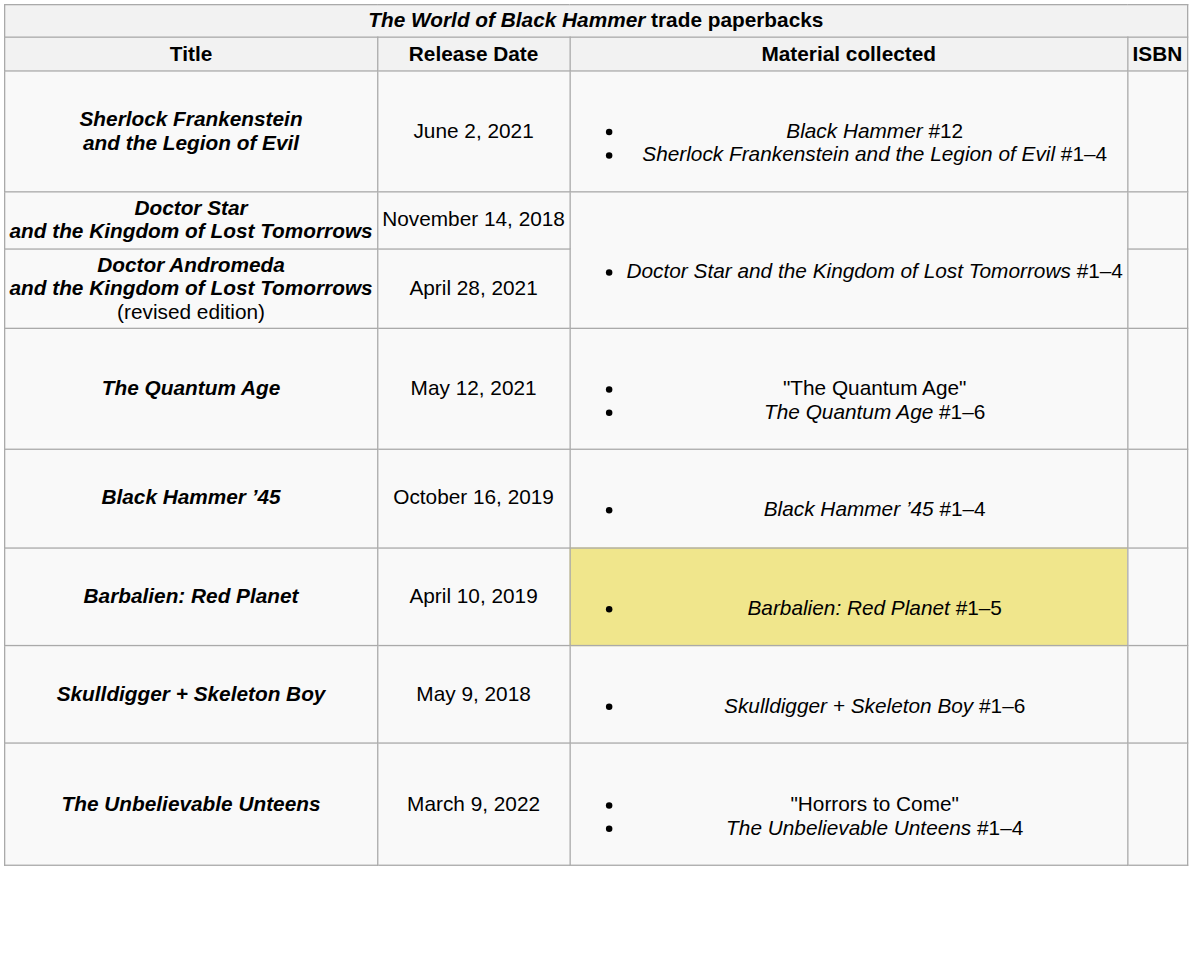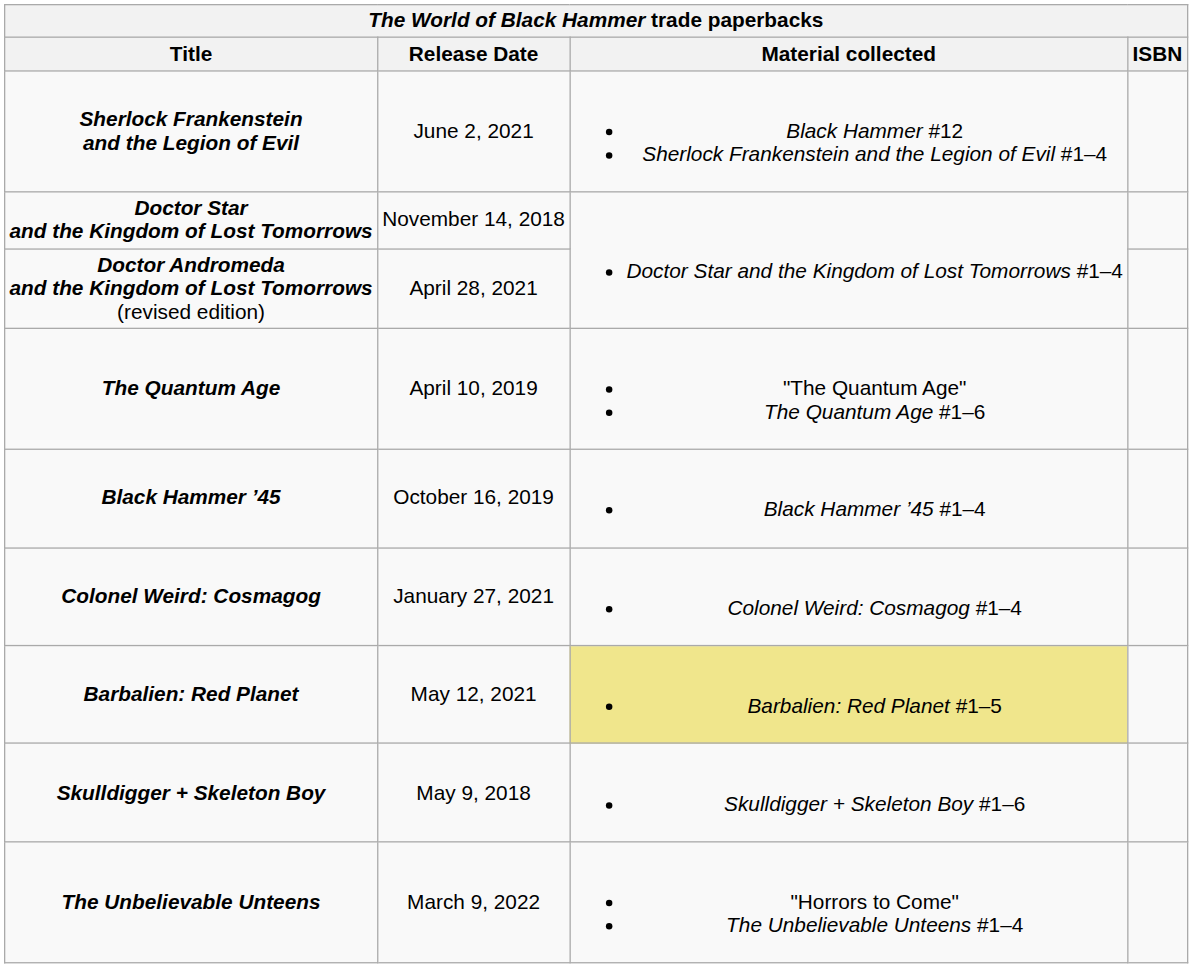 <table class="wikitable mw-collapsible mw-collapsed" style="text-align: center">
 <tr>
 <th colspan=4><em>The World of Black Hammer</em> trade paperbacks</th>
 </tr>
 <tr>
 <th>Title</th>
 <th>Release Date</th>
 <th>Material collected</th>
 <th>ISBN</th>
 </tr>
 <tr>
 <td><strong><em>Sherlock Frankenstein<br>and the Legion of Evil</em></strong></td>
 <td>June 2, 2021</td>
 <td><br><ul><li><em>Black Hammer</em> #12</li><li><em>Sherlock Frankenstein and the Legion of Evil</em> #1–4</li></ul></td>
 <td></td>
 </tr>
 <tr>
 <td><strong><em>Doctor Star<br>and the Kingdom of Lost Tomorrows</em></strong></td>
 <td>November 14, 2018</td>
 <td rowspan=2><br><ul><li><em>Doctor Star and the Kingdom of Lost Tomorrows</em> #1–4</li></ul></td>
 <td></td>
 </tr>
 <tr>
 <td><strong><em>Doctor Andromeda<br>and the Kingdom of Lost Tomorrows</em></strong><br>(revised edition)</td>
 <td>April 28, 2021</td>
 <td></td>
 </tr>
 <tr>
 <td><strong><em>The Quantum Age</em></strong></td>
-<td>May 12, 2021</td>
+<td>April 10, 2019</td>
 <td><br><ul><li>"The Quantum Age"</li><li><em>The Quantum Age</em> #1–6</li></ul></td>
 <td></td>
 </tr>
 <tr>
 <td><strong><em>Black Hammer ’45</em></strong></td>
 <td>October 16, 2019</td>
 <td><br><ul><li><em>Black Hammer ’45</em> #1–4</li></ul></td>
 <td></td>
 </tr>
 <tr>
+<td><strong><em>Colonel Weird: Cosmagog</em></strong></td>
+<td>January 27, 2021</td>
+<td><br><ul><li><em>Colonel Weird: Cosmagog</em> #1–4</li></ul></td>
+<td></td>
+</tr>
+<tr>
 <td><strong><em>Barbalien: Red Planet</em></strong></td>
-<td>April 10, 2019</td>
+<td>May 12, 2021</td>
 <td style="background: khaki;"><br><ul><li><em>Barbalien: Red Planet</em> #1–5</li></ul></td>
 <td></td>
 </tr>
 <tr>
 <td><strong><em>Skulldigger + Skeleton Boy</em></strong></td>
 <td>May 9, 2018</td>
 <td><br><ul><li><em>Skulldigger + Skeleton Boy</em> #1–6</li></ul></td>
 <td></td>
 </tr>
 <tr>
 <td><strong><em>The Unbelievable Unteens</em></strong></td>
 <td>March 9, 2022</td>
 <td><br><ul><li>"Horrors to Come"</li><li><em>The Unbelievable Unteens</em> #1–4</li></ul></td>
 <td></td>
 </tr>
 </table>
